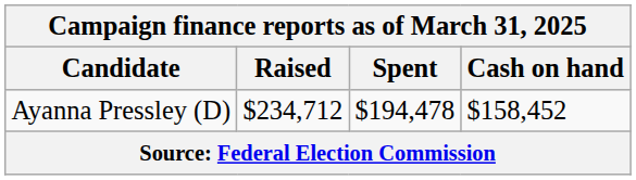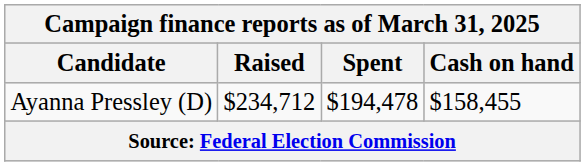 <table class="wikitable sortable">
 <tr>
 <th colspan=4>Campaign finance reports as of March 31, 2025</th>
 </tr>
 <tr style="text-align:center;">
 <th>Candidate</th>
 <th>Raised</th>
 <th>Spent</th>
 <th>Cash on hand</th>
 </tr>
 <tr>
 <td>Ayanna Pressley (D)</td>
 <td>$234,712</td>
 <td>$194,478</td>
-<td>$158,452</td>
+<td>$158,455</td>
 </tr>
 <tr>
 <th colspan="4"><small>Source: <a href='#'>Federal Election Commission</a></small></th>
 </tr>
 </table>
